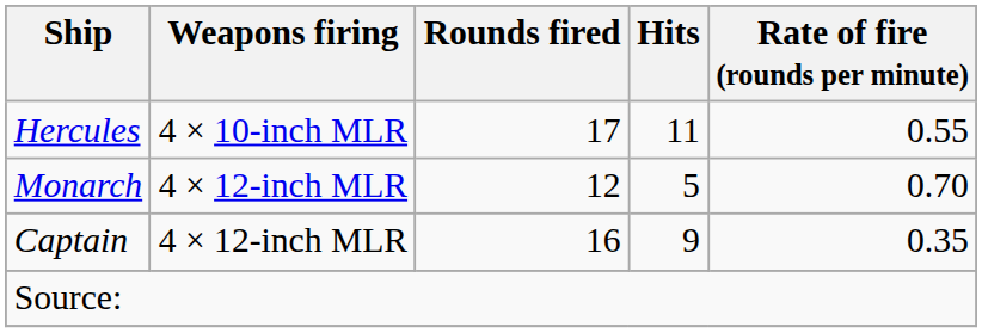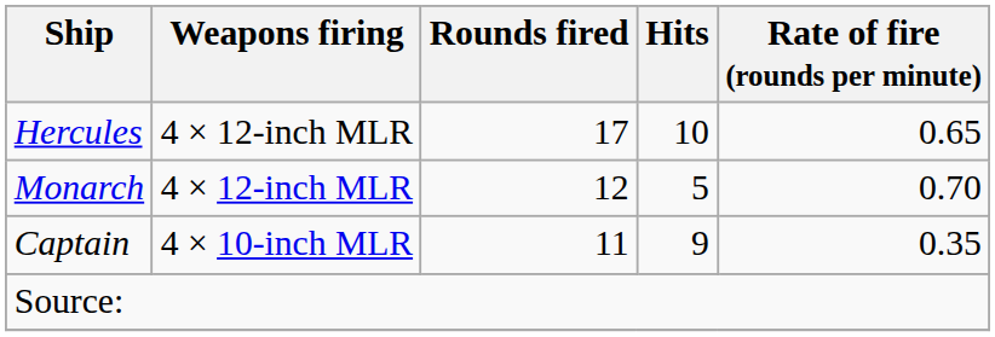 <table class="wikitable">
 <tr valign=top>
 <th>Ship</th>
 <th>Weapons firing</th>
 <th>Rounds fired</th>
 <th>Hits</th>
 <th>Rate of fire <br><small>(rounds per minute)</small></th>
 </tr>
 <tr valign=top>
 <td><a href='#'><em>Hercules</em></a></td>
-<td>4 × <a href='#'>10-inch MLR</a></td>
+<td>4 × 12-inch MLR</td>
 <td align=right>17</td>
-<td align=right>11</td>
-<td align=right>0.55</td>
+<td align=right>10</td>
+<td align=right>0.65</td>
 </tr>
 <tr valign=top>
 <td><a href='#'><em> Monarch</em></a></td>
 <td>4 × <a href='#'>12-inch MLR</a></td>
 <td align=right>12</td>
 <td align=right>5</td>
 <td align=right>0.70</td>
 </tr>
 <tr valign=top>
 <td><em>Captain</em></td>
-<td>4 × 12-inch MLR</td>
-<td align=right>16</td>
+<td>4 × <a href='#'>10-inch MLR</a></td>
+<td align=right>11</td>
 <td align=right>9</td>
 <td align=right>0.35</td>
 </tr>
 <tr valign=top>
 <td colspan=5>Source:</td>
 </tr>
 <tr>
 </tr>
 </table>
